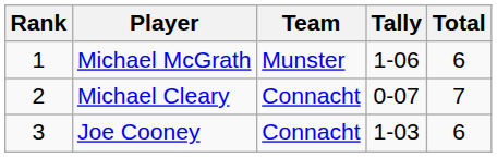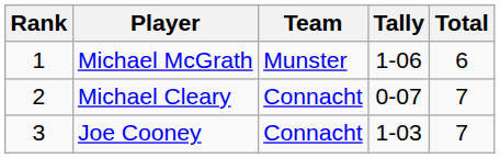 <table class="wikitable">
 <tr>
 <th>Rank</th>
 <th>Player</th>
 <th>Team</th>
 <th>Tally</th>
 <th>Total</th>
 </tr>
 <tr>
 <td rowspan=1 align=center>1</td>
 <td><a href='#'>Michael McGrath</a></td>
 <td><a href='#'>Munster</a></td>
 <td align=center>1-06</td>
 <td align=center>6</td>
 </tr>
 <tr>
 <td rowspan=1 align=center>2</td>
 <td><a href='#'>Michael Cleary</a></td>
 <td><a href='#'>Connacht</a></td>
 <td align=center>0-07</td>
 <td align=center>7</td>
 </tr>
 <tr>
 <td rowspan=1 align=center>3</td>
 <td><a href='#'>Joe Cooney</a></td>
 <td><a href='#'>Connacht</a></td>
 <td align=center>1-03</td>
-<td align=center>6</td>
+<td align=center>7</td>
 </tr>
 </table>
